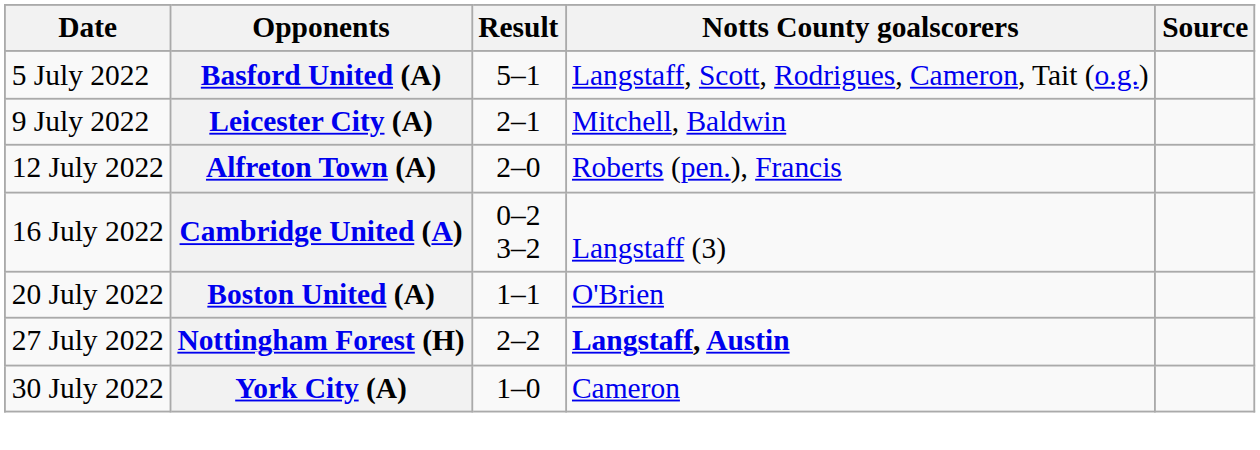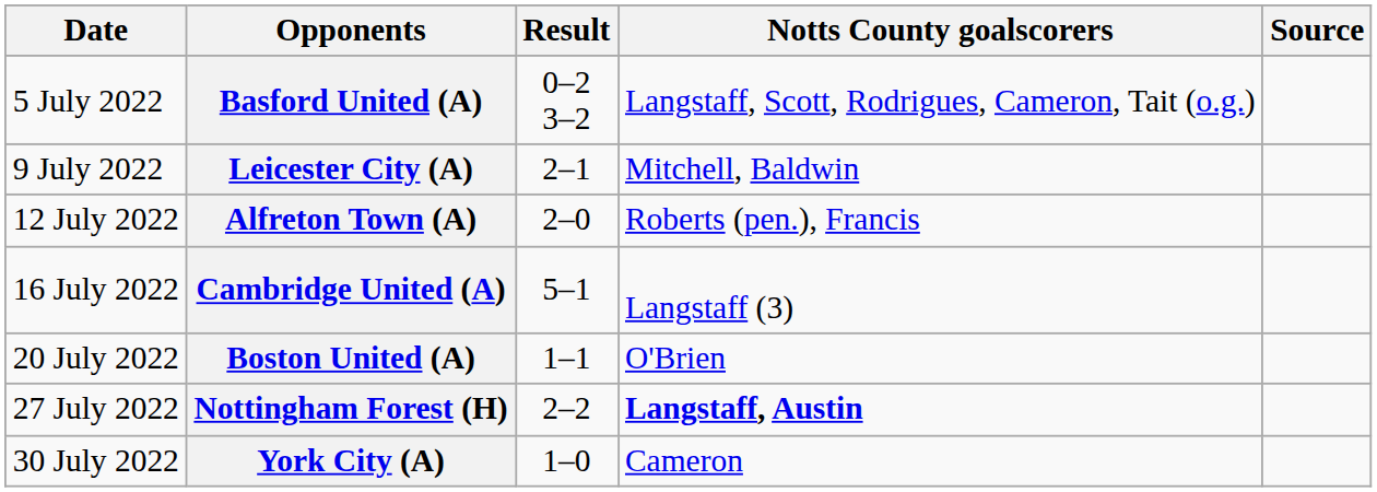 <table class="wikitable plainrowheaders sortable">
 <tr>
 <th scope=col>Date</th>
 <th scope=col>Opponents</th>
 <th scope=col>Result</th>
 <th scope=col class=unsortable>Notts County goalscorers</th>
 <th scope=col class=unsortable>Source</th>
 </tr>
 <tr>
 <td>5 July 2022</td>
 <th scope=row><a href='#'>Basford United</a> (A)</th>
-<td align=center>5–1</td>
+<td align=center>0–2 <br> 3–2</td>
 <td><a href='#'>Langstaff</a>, <a href='#'>Scott</a>, <a href='#'>Rodrigues</a>, <a href='#'>Cameron</a>, Tait (<a href='#'>o.g.</a>)</td>
 <td align=center></td>
 </tr>
 <tr>
 <td>9 July 2022</td>
 <th scope=row><a href='#'>Leicester City</a> (A)</th>
 <td align=center>2–1</td>
 <td><a href='#'>Mitchell</a>, <a href='#'>Baldwin</a></td>
 <td align=center></td>
 </tr>
 <tr>
 <td>12 July 2022</td>
 <th scope=row><a href='#'>Alfreton Town</a> (A)</th>
 <td align=center>2–0</td>
 <td><a href='#'>Roberts</a> (<a href='#'>pen.</a>), <a href='#'>Francis</a></td>
 <td align=center></td>
 </tr>
 <tr>
 <td>16 July 2022</td>
 <th scope=row><a href='#'>Cambridge United</a> (<a href='#'>A</a>)</th>
-<td align=center>0–2 <br> 3–2</td>
+<td align=center>5–1</td>
 <td><br> <a href='#'>Langstaff</a> (3)</td>
 <td align=center></td>
 </tr>
 <tr>
 <td>20 July 2022</td>
 <th scope=row><a href='#'>Boston United</a> (A)</th>
 <td align=center>1–1</td>
 <td><a href='#'>O'Brien</a></td>
 <td align=center></td>
 </tr>
 <tr>
 <td>27 July 2022</td>
 <th scope=row><a href='#'>Nottingham Forest</a> (H)</th>
 <td align=center>2–2</td>
 <td><strong><a href='#'>Langstaff</a>, <a href='#'>Austin</a></strong></td>
 <td align=center></td>
 </tr>
 <tr>
 <td>30 July 2022</td>
 <th scope=row><a href='#'>York City</a> (A)</th>
 <td align=center>1–0</td>
 <td><a href='#'>Cameron</a></td>
 <td align=center></td>
 </tr>
 </table>
